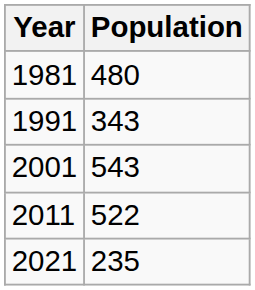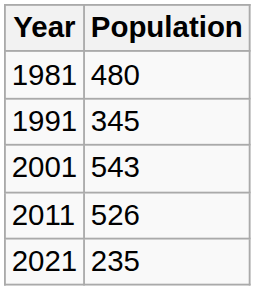 <table class=wikitable>
 <tr>
 <th>Year</th>
 <th>Population</th>
 </tr>
 <tr>
 <td>1981</td>
 <td>480</td>
 </tr>
 <tr>
 <td>1991</td>
-<td>343</td>
+<td>345</td>
 </tr>
 <tr>
 <td>2001</td>
 <td>543</td>
 </tr>
 <tr>
 <td>2011</td>
-<td>522</td>
+<td>526</td>
 </tr>
 <tr>
 <td>2021</td>
 <td>235</td>
 </tr>
 </table>
